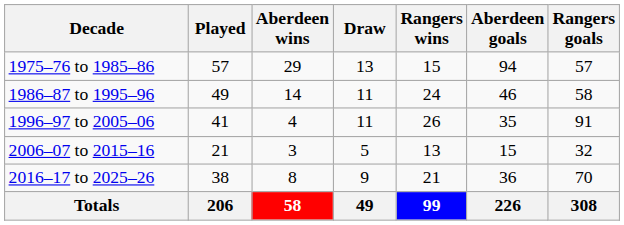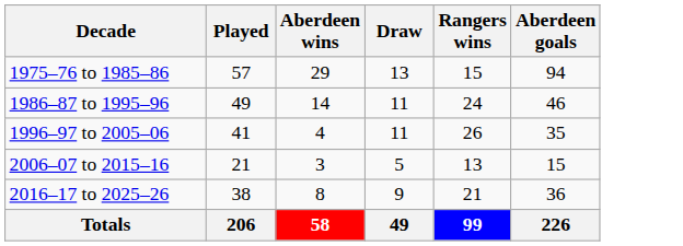 <table class="wikitable" style="text-align:center">
 <tr>
 <th scope="col" width=160>Decade</th>
 <th scope="col" width=50>Played</th>
 <th scope="col" width=50>Aberdeen<br>wins</th>
 <th scope="col" width=50>Draw</th>
 <th scope="col" width=50>Rangers<br>wins</th>
 <th scope="col" width=50>Aberdeen<br>goals</th>
-<th scope="col" width=50>Rangers<br>goals</th>
 </tr>
 <tr>
 <td scope="row" align=left><a href='#'>1975–76</a> to <a href='#'>1985–86</a></td>
 <td>57</td>
 <td>29</td>
 <td>13</td>
 <td>15</td>
 <td>94</td>
-<td>57</td>
 </tr>
 <tr>
 <td scope="row" align=left><a href='#'>1986–87</a> to <a href='#'>1995–96</a></td>
 <td>49</td>
 <td>14</td>
 <td>11</td>
 <td>24</td>
 <td>46</td>
-<td>58</td>
 </tr>
 <tr>
 <td scope="row" align=left><a href='#'>1996–97</a> to <a href='#'>2005–06</a></td>
 <td>41</td>
 <td>4</td>
 <td>11</td>
 <td>26</td>
 <td>35</td>
-<td>91</td>
 </tr>
 <tr>
 <td scope="row" align=left><a href='#'>2006–07</a> to <a href='#'>2015–16</a></td>
 <td>21</td>
 <td>3</td>
 <td>5</td>
 <td>13</td>
 <td>15</td>
-<td>32</td>
 </tr>
 <tr>
 <td scope="row" align=left><a href='#'>2016–17</a> to <a href='#'>2025–26</a></td>
 <td>38</td>
 <td>8</td>
 <td>9</td>
 <td>21</td>
 <td>36</td>
-<td>70</td>
 </tr>
 <tr class="sortbottom">
 <th scope="row" align="left">Totals</th>
 <th scope="row">206</th>
 <th scope="row" style="text-align:center; color:#FFFFFF; background:#FF0000;">58</th>
 <th scope="row">49</th>
 <th scope="row" style="text-align:center; color:#FFFFFF; background:#0000FF;">99</th>
 <th scope="row">226</th>
-<th scope="row">308</th>
 </tr>
 </table>
